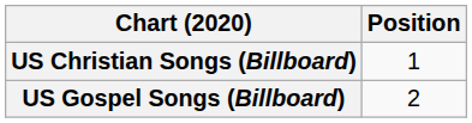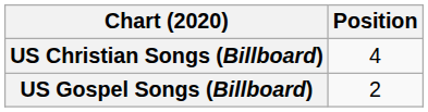 <table class="wikitable plainrowheaders" style="text-align:center">
 <tr>
 <th scope="col">Chart (2020)</th>
 <th scope="col">Position</th>
 </tr>
 <tr>
 <th scope="row">US Christian Songs (<em>Billboard</em>)</th>
-<td>1</td>
+<td>4</td>
 </tr>
 <tr>
 <th scope="row">US Gospel Songs (<em>Billboard</em>)</th>
 <td>2</td>
 </tr>
 </table>
